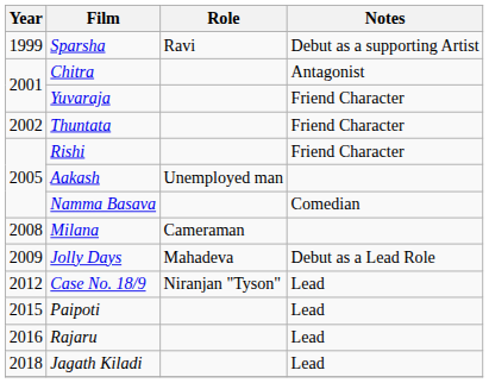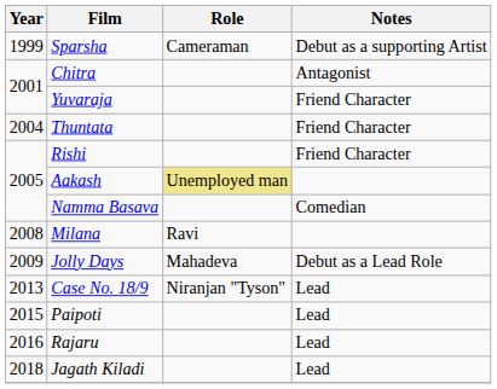 <table class="wikitable">
 <tr>
 <th>Year</th>
 <th>Film</th>
 <th>Role</th>
 <th>Notes</th>
 </tr>
 <tr>
 <td>1999</td>
 <td><em><a href='#'>Sparsha</a></em></td>
-<td>Ravi</td>
+<td>Cameraman</td>
 <td>Debut as a supporting Artist</td>
 </tr>
 <tr>
 <td rowspan='2'>2001</td>
 <td><em><a href='#'>Chitra</a></em></td>
 <td></td>
 <td>Antagonist</td>
 </tr>
 <tr>
 <td><em><a href='#'>Yuvaraja</a></em></td>
 <td></td>
 <td>Friend Character</td>
 </tr>
 <tr>
-<td>2002</td>
+<td>2004</td>
 <td><em><a href='#'>Thuntata</a></em></td>
 <td></td>
 <td>Friend Character</td>
 </tr>
 <tr>
 <td rowspan='3'>2005</td>
 <td><em><a href='#'>Rishi</a></em></td>
 <td></td>
 <td>Friend Character</td>
 </tr>
 <tr>
 <td><em><a href='#'>Aakash</a></em></td>
-<td>Unemployed man</td>
+<td style="background: khaki;">Unemployed man</td>
 <td></td>
 </tr>
 <tr>
 <td><em><a href='#'>Namma Basava</a></em></td>
 <td></td>
 <td>Comedian</td>
 </tr>
 <tr>
 <td>2008</td>
 <td><em><a href='#'>Milana</a></em></td>
-<td>Cameraman</td>
+<td>Ravi</td>
 <td></td>
 </tr>
 <tr>
 <td>2009</td>
 <td><em><a href='#'>Jolly Days</a></em></td>
 <td>Mahadeva</td>
 <td>Debut as a Lead Role</td>
 </tr>
 <tr>
-<td>2012</td>
+<td>2013</td>
 <td><em><a href='#'>Case No. 18/9</a></em></td>
 <td>Niranjan "Tyson"</td>
 <td>Lead</td>
 </tr>
 <tr>
 <td>2015</td>
 <td><em>Paipoti</em></td>
 <td></td>
 <td>Lead</td>
 </tr>
 <tr>
 <td>2016</td>
 <td><em>Rajaru</em></td>
 <td></td>
 <td>Lead</td>
 </tr>
 <tr>
 <td>2018</td>
 <td><em>Jagath Kiladi</em></td>
 <td></td>
 <td>Lead</td>
 </tr>
 <tr>
 </tr>
 </table>
